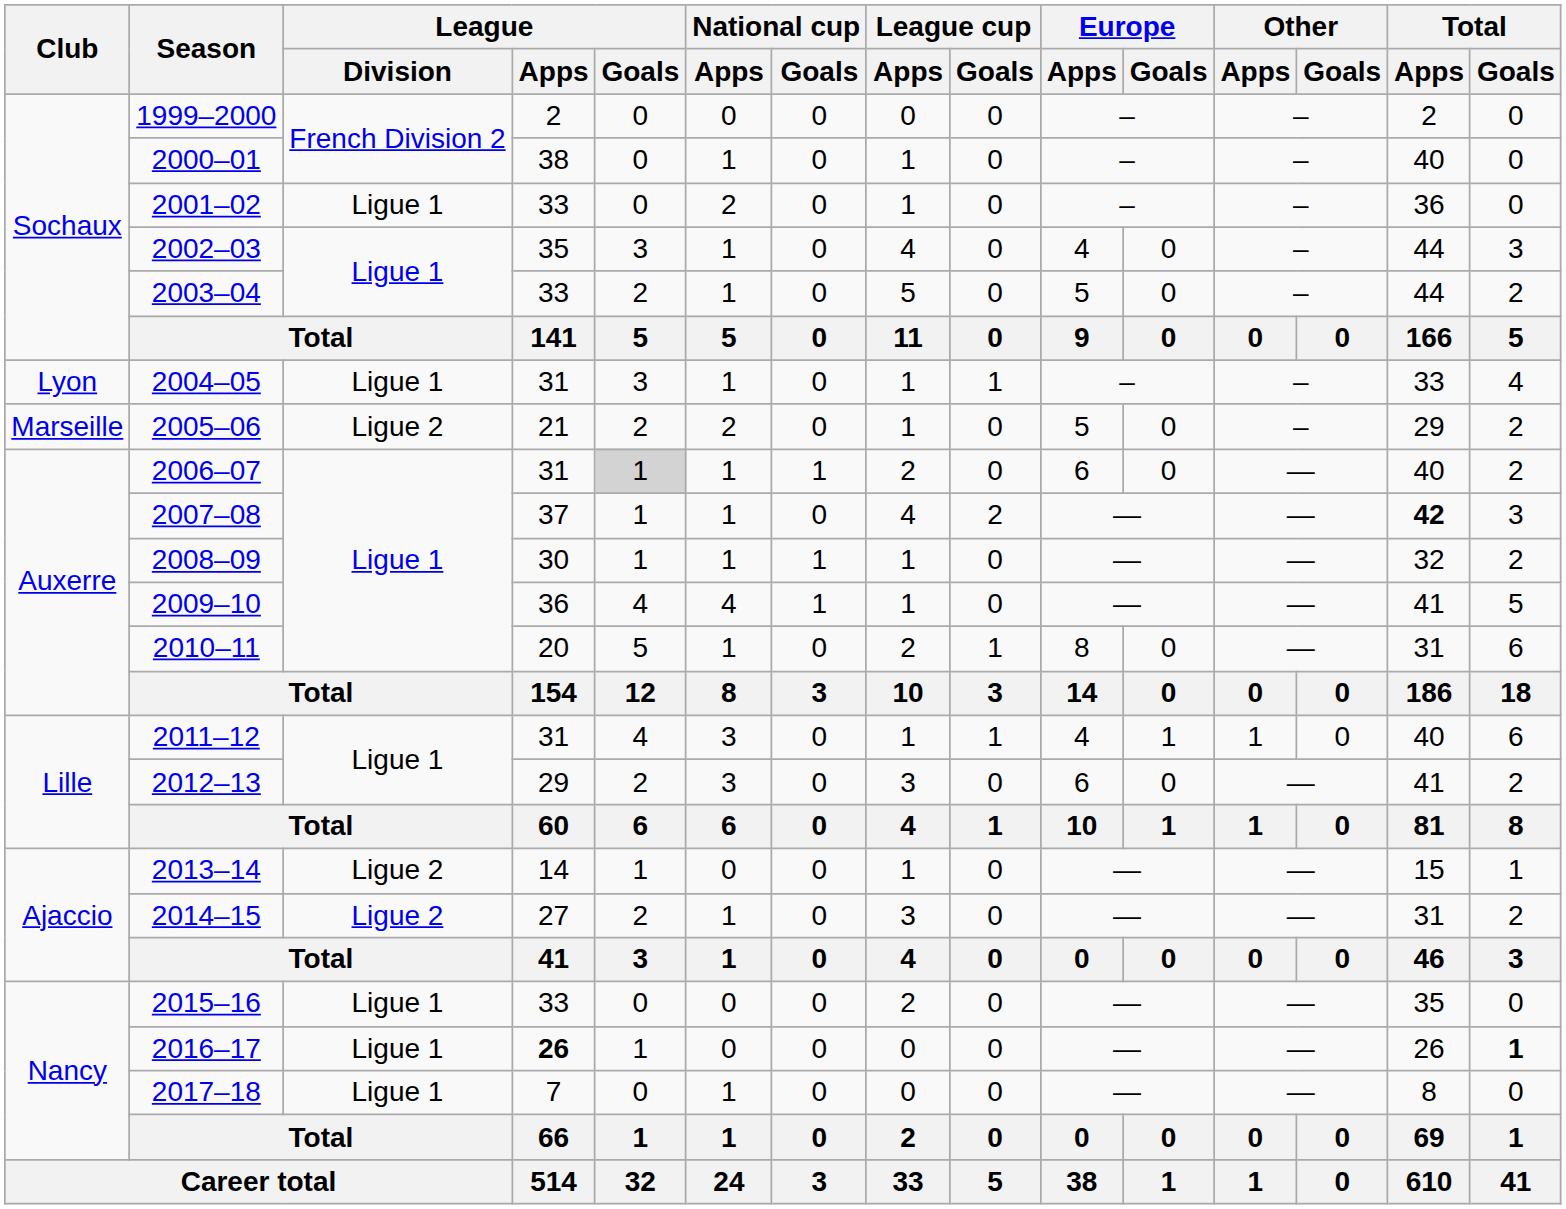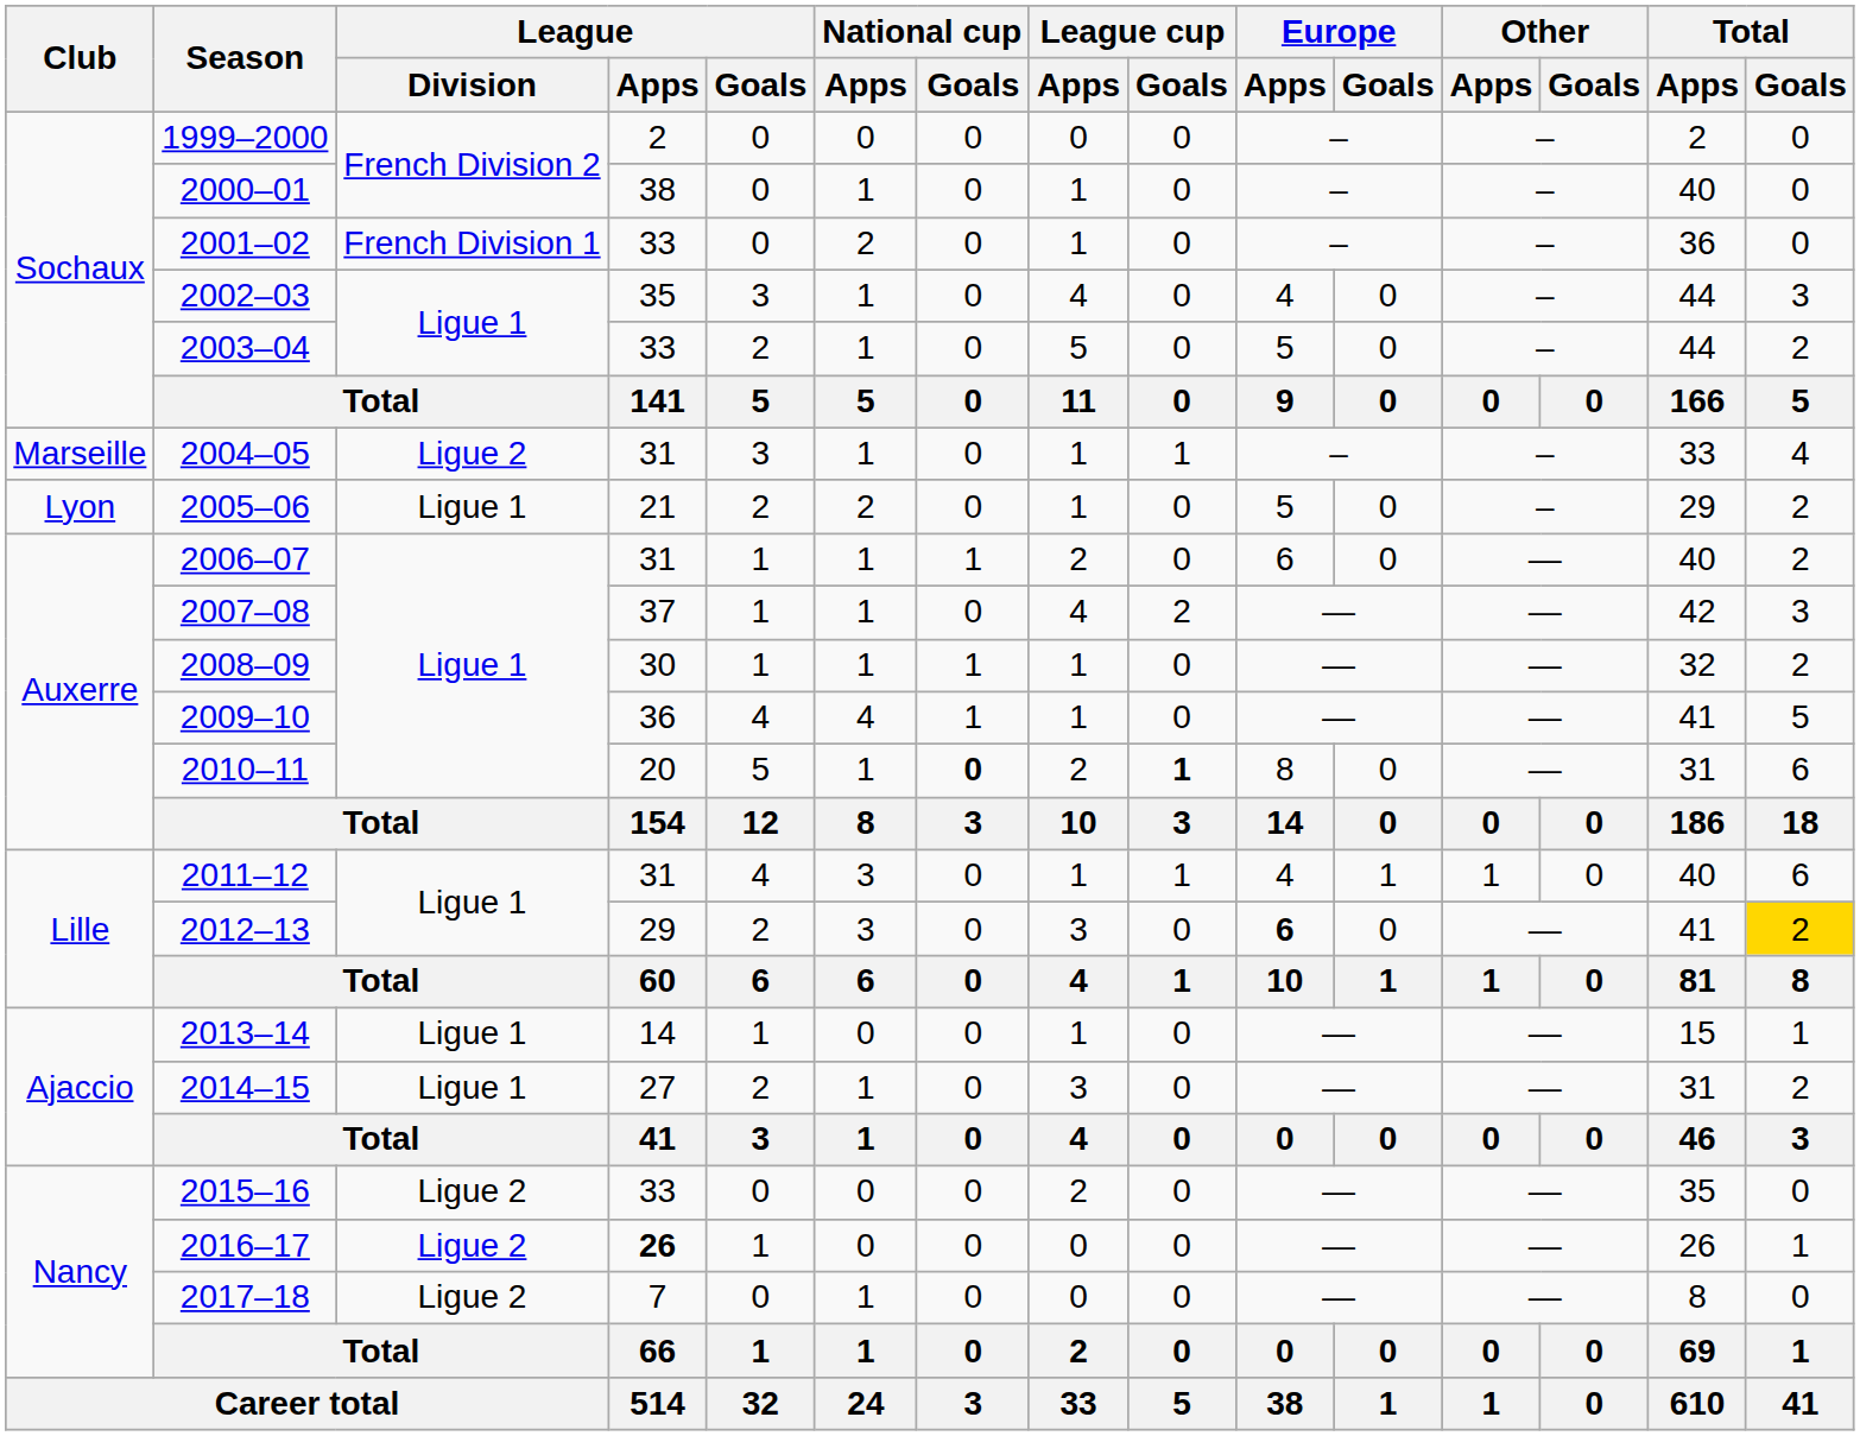 <table class="wikitable" style="text-align: center">
 <tr>
 <th rowspan="2">Club</th>
 <th rowspan="2">Season</th>
 <th colspan="3">League</th>
 <th colspan="2">National cup</th>
 <th colspan="2">League cup</th>
 <th colspan="2"><a href='#'>Europe</a></th>
 <th colspan="2">Other</th>
 <th colspan="2">Total</th>
 </tr>
 <tr>
 <th>Division</th>
 <th>Apps</th>
 <th>Goals</th>
 <th>Apps</th>
 <th>Goals</th>
 <th>Apps</th>
 <th>Goals</th>
 <th>Apps</th>
 <th>Goals</th>
 <th>Apps</th>
 <th>Goals</th>
 <th>Apps</th>
 <th>Goals</th>
 </tr>
 <tr>
 <td rowspan="6"><a href='#'>Sochaux</a></td>
 <td><a href='#'>1999–2000</a></td>
 <td rowspan="2"><a href='#'>French Division 2</a></td>
 <td>2</td>
 <td>0</td>
 <td>0</td>
 <td>0</td>
 <td>0</td>
 <td>0</td>
 <td colspan="2">–</td>
 <td colspan="2">–</td>
 <td>2</td>
 <td>0</td>
 </tr>
 <tr>
 <td><a href='#'>2000–01</a></td>
 <td>38</td>
 <td>0</td>
 <td>1</td>
 <td>0</td>
 <td>1</td>
 <td>0</td>
 <td colspan="2">–</td>
 <td colspan="2">–</td>
 <td>40</td>
 <td>0</td>
 </tr>
 <tr>
 <td><a href='#'>2001–02</a></td>
-<td>Ligue 1</td>
+<td><a href='#'>French Division 1</a></td>
 <td>33</td>
 <td>0</td>
 <td>2</td>
 <td>0</td>
 <td>1</td>
 <td>0</td>
 <td colspan="2">–</td>
 <td colspan="2">–</td>
 <td>36</td>
 <td>0</td>
 </tr>
 <tr>
 <td><a href='#'>2002–03</a></td>
 <td rowspan="2"><a href='#'>Ligue 1</a></td>
 <td>35</td>
 <td>3</td>
 <td>1</td>
 <td>0</td>
 <td>4</td>
 <td>0</td>
 <td>4</td>
 <td>0</td>
 <td colspan="2">–</td>
 <td>44</td>
 <td>3</td>
 </tr>
 <tr>
 <td><a href='#'>2003–04</a></td>
 <td>33</td>
 <td>2</td>
 <td>1</td>
 <td>0</td>
 <td>5</td>
 <td>0</td>
 <td>5</td>
 <td>0</td>
 <td colspan="2">–</td>
 <td>44</td>
 <td>2</td>
 </tr>
 <tr>
 <th colspan="2">Total</th>
 <th>141</th>
 <th>5</th>
 <th>5</th>
 <th>0</th>
 <th>11</th>
 <th>0</th>
 <th>9</th>
 <th>0</th>
 <th>0</th>
 <th>0</th>
 <th>166</th>
 <th>5</th>
 </tr>
 <tr>
-<td><a href='#'>Lyon</a></td>
+<td><a href='#'>Marseille</a></td>
 <td><a href='#'>2004–05</a></td>
-<td>Ligue 1</td>
+<td><a href='#'>Ligue 2</a></td>
 <td>31</td>
 <td>3</td>
 <td>1</td>
 <td>0</td>
 <td>1</td>
 <td>1</td>
 <td colspan="2">–</td>
 <td colspan="2">–</td>
 <td>33</td>
 <td>4</td>
 </tr>
 <tr>
-<td><a href='#'>Marseille</a></td>
+<td><a href='#'>Lyon</a></td>
 <td><a href='#'>2005–06</a></td>
-<td>Ligue 2</td>
+<td>Ligue 1</td>
 <td>21</td>
 <td>2</td>
 <td>2</td>
 <td>0</td>
 <td>1</td>
 <td>0</td>
 <td>5</td>
 <td>0</td>
 <td colspan="2">–</td>
 <td>29</td>
 <td>2</td>
 </tr>
 <tr>
 <td rowspan="6"><a href='#'>Auxerre</a></td>
 <td><a href='#'>2006–07</a></td>
 <td rowspan="5"><a href='#'>Ligue 1</a></td>
 <td>31</td>
-<td style="background: lightgrey;">1</td>
+<td>1</td>
 <td>1</td>
 <td>1</td>
 <td>2</td>
 <td>0</td>
 <td>6</td>
 <td>0</td>
 <td colspan="2">—</td>
 <td>40</td>
 <td>2</td>
 </tr>
 <tr>
 <td><a href='#'>2007–08</a></td>
 <td>37</td>
 <td>1</td>
 <td>1</td>
 <td>0</td>
 <td>4</td>
 <td>2</td>
 <td colspan="2">—</td>
 <td colspan="2">—</td>
-<td><strong>42</strong></td>
+<td>42</td>
 <td>3</td>
 </tr>
 <tr>
 <td><a href='#'>2008–09</a></td>
 <td>30</td>
 <td>1</td>
 <td>1</td>
 <td>1</td>
 <td>1</td>
 <td>0</td>
 <td colspan="2">—</td>
 <td colspan="2">—</td>
 <td>32</td>
 <td>2</td>
 </tr>
 <tr>
 <td><a href='#'>2009–10</a></td>
 <td>36</td>
 <td>4</td>
 <td>4</td>
 <td>1</td>
 <td>1</td>
 <td>0</td>
 <td colspan="2">—</td>
 <td colspan="2">—</td>
 <td>41</td>
 <td>5</td>
 </tr>
 <tr>
 <td><a href='#'>2010–11</a></td>
 <td>20</td>
 <td>5</td>
 <td>1</td>
-<td>0</td>
+<td><strong>0</strong></td>
 <td>2</td>
-<td>1</td>
+<td><strong>1</strong></td>
 <td>8</td>
 <td>0</td>
 <td colspan="2">—</td>
 <td>31</td>
 <td>6</td>
 </tr>
 <tr>
 <th colspan="2">Total</th>
 <th>154</th>
 <th>12</th>
 <th>8</th>
 <th>3</th>
 <th>10</th>
 <th>3</th>
 <th>14</th>
 <th>0</th>
 <th>0</th>
 <th>0</th>
 <th>186</th>
 <th>18</th>
 </tr>
 <tr>
 <td rowspan="3"><a href='#'>Lille</a></td>
 <td><a href='#'>2011–12</a></td>
 <td rowspan="2">Ligue 1</td>
 <td>31</td>
 <td>4</td>
 <td>3</td>
 <td>0</td>
 <td>1</td>
 <td>1</td>
 <td>4</td>
 <td>1</td>
 <td>1</td>
 <td>0</td>
 <td>40</td>
 <td>6</td>
 </tr>
 <tr>
 <td><a href='#'>2012–13</a></td>
 <td>29</td>
 <td>2</td>
 <td>3</td>
 <td>0</td>
 <td>3</td>
 <td>0</td>
-<td>6</td>
+<td><strong>6</strong></td>
 <td>0</td>
 <td colspan="2">—</td>
 <td>41</td>
-<td>2</td>
+<td style="background: gold;">2</td>
 </tr>
 <tr>
 <th colspan="2">Total</th>
 <th>60</th>
 <th>6</th>
 <th>6</th>
 <th>0</th>
 <th>4</th>
 <th>1</th>
 <th>10</th>
 <th>1</th>
 <th>1</th>
 <th>0</th>
 <th>81</th>
 <th>8</th>
 </tr>
 <tr>
 <td rowspan="3"><a href='#'>Ajaccio</a></td>
 <td><a href='#'>2013–14</a></td>
-<td>Ligue 2</td>
+<td>Ligue 1</td>
 <td>14</td>
 <td>1</td>
 <td>0</td>
 <td>0</td>
 <td>1</td>
 <td>0</td>
 <td colspan="2">—</td>
 <td colspan="2">—</td>
 <td>15</td>
 <td>1</td>
 </tr>
 <tr>
 <td><a href='#'>2014–15</a></td>
-<td><a href='#'>Ligue 2</a></td>
+<td>Ligue 1</td>
 <td>27</td>
 <td>2</td>
 <td>1</td>
 <td>0</td>
 <td>3</td>
 <td>0</td>
 <td colspan="2">—</td>
 <td colspan="2">—</td>
 <td>31</td>
 <td>2</td>
 </tr>
 <tr>
 <th colspan="2">Total</th>
 <th>41</th>
 <th>3</th>
 <th>1</th>
 <th>0</th>
 <th>4</th>
 <th>0</th>
 <th>0</th>
 <th>0</th>
 <th>0</th>
 <th>0</th>
 <th>46</th>
 <th>3</th>
 </tr>
 <tr>
 <td rowspan="4"><a href='#'>Nancy</a></td>
 <td><a href='#'>2015–16</a></td>
-<td>Ligue 1</td>
+<td>Ligue 2</td>
 <td>33</td>
 <td>0</td>
 <td>0</td>
 <td>0</td>
 <td>2</td>
 <td>0</td>
 <td colspan="2">—</td>
 <td colspan="2">—</td>
 <td>35</td>
 <td>0</td>
 </tr>
 <tr>
 <td><a href='#'>2016–17</a></td>
-<td>Ligue 1</td>
+<td><a href='#'>Ligue 2</a></td>
 <td><strong>26</strong></td>
 <td>1</td>
 <td>0</td>
 <td>0</td>
 <td>0</td>
 <td>0</td>
 <td colspan="2">—</td>
 <td colspan="2">—</td>
 <td>26</td>
-<td><strong>1</strong></td>
+<td>1</td>
 </tr>
 <tr>
 <td><a href='#'>2017–18</a></td>
-<td>Ligue 1</td>
+<td>Ligue 2</td>
 <td>7</td>
 <td>0</td>
 <td>1</td>
 <td>0</td>
 <td>0</td>
 <td>0</td>
 <td colspan="2">—</td>
 <td colspan="2">—</td>
 <td>8</td>
 <td>0</td>
 </tr>
 <tr>
 <th colspan="2">Total</th>
 <th>66</th>
 <th>1</th>
 <th>1</th>
 <th>0</th>
 <th>2</th>
 <th>0</th>
 <th>0</th>
 <th>0</th>
 <th>0</th>
 <th>0</th>
 <th>69</th>
 <th>1</th>
 </tr>
 <tr>
 <th colspan="3">Career total</th>
 <th>514</th>
 <th>32</th>
 <th>24</th>
 <th>3</th>
 <th>33</th>
 <th>5</th>
 <th>38</th>
 <th>1</th>
 <th>1</th>
 <th>0</th>
 <th>610</th>
 <th>41</th>
 </tr>
 </table>
